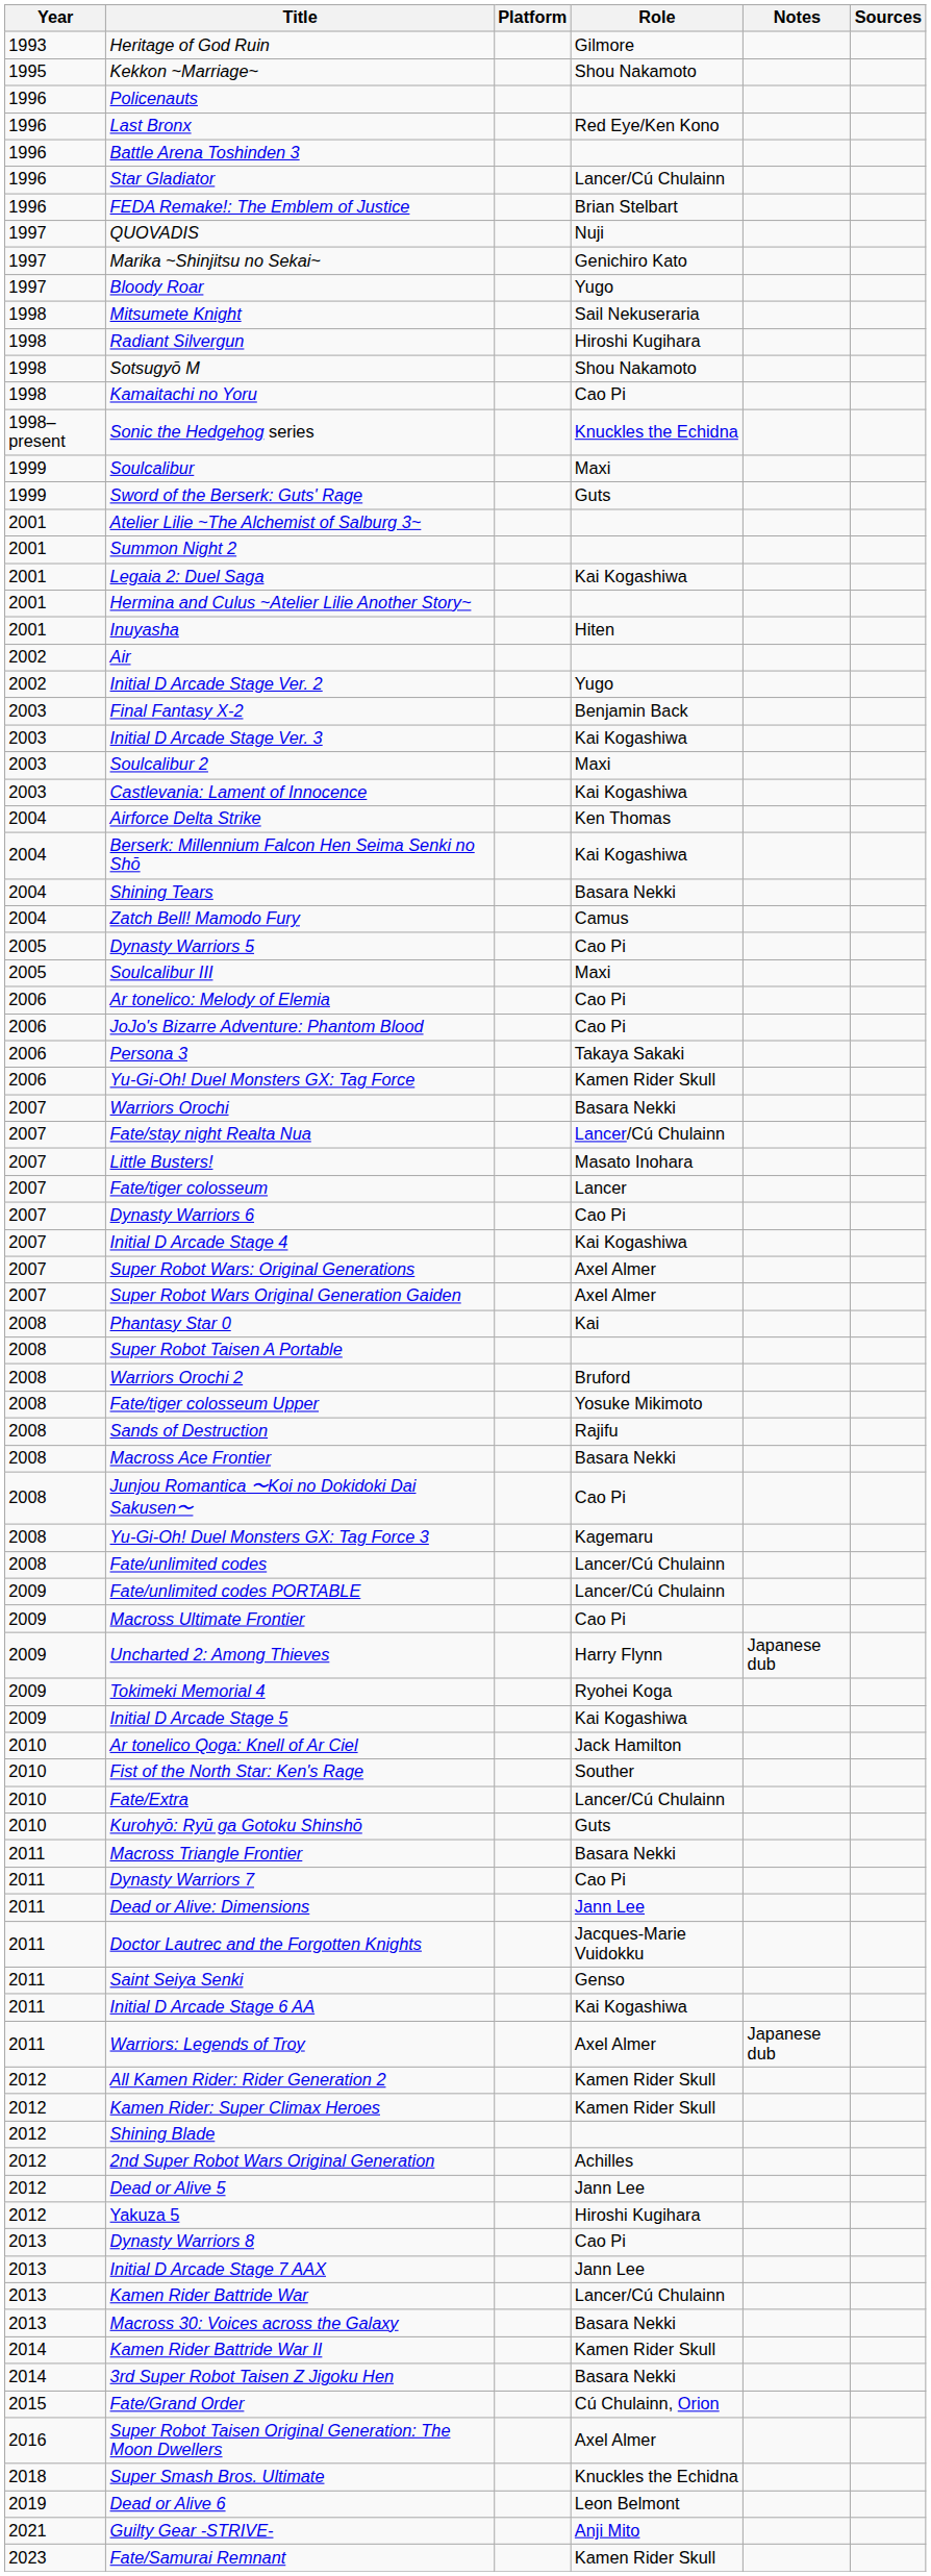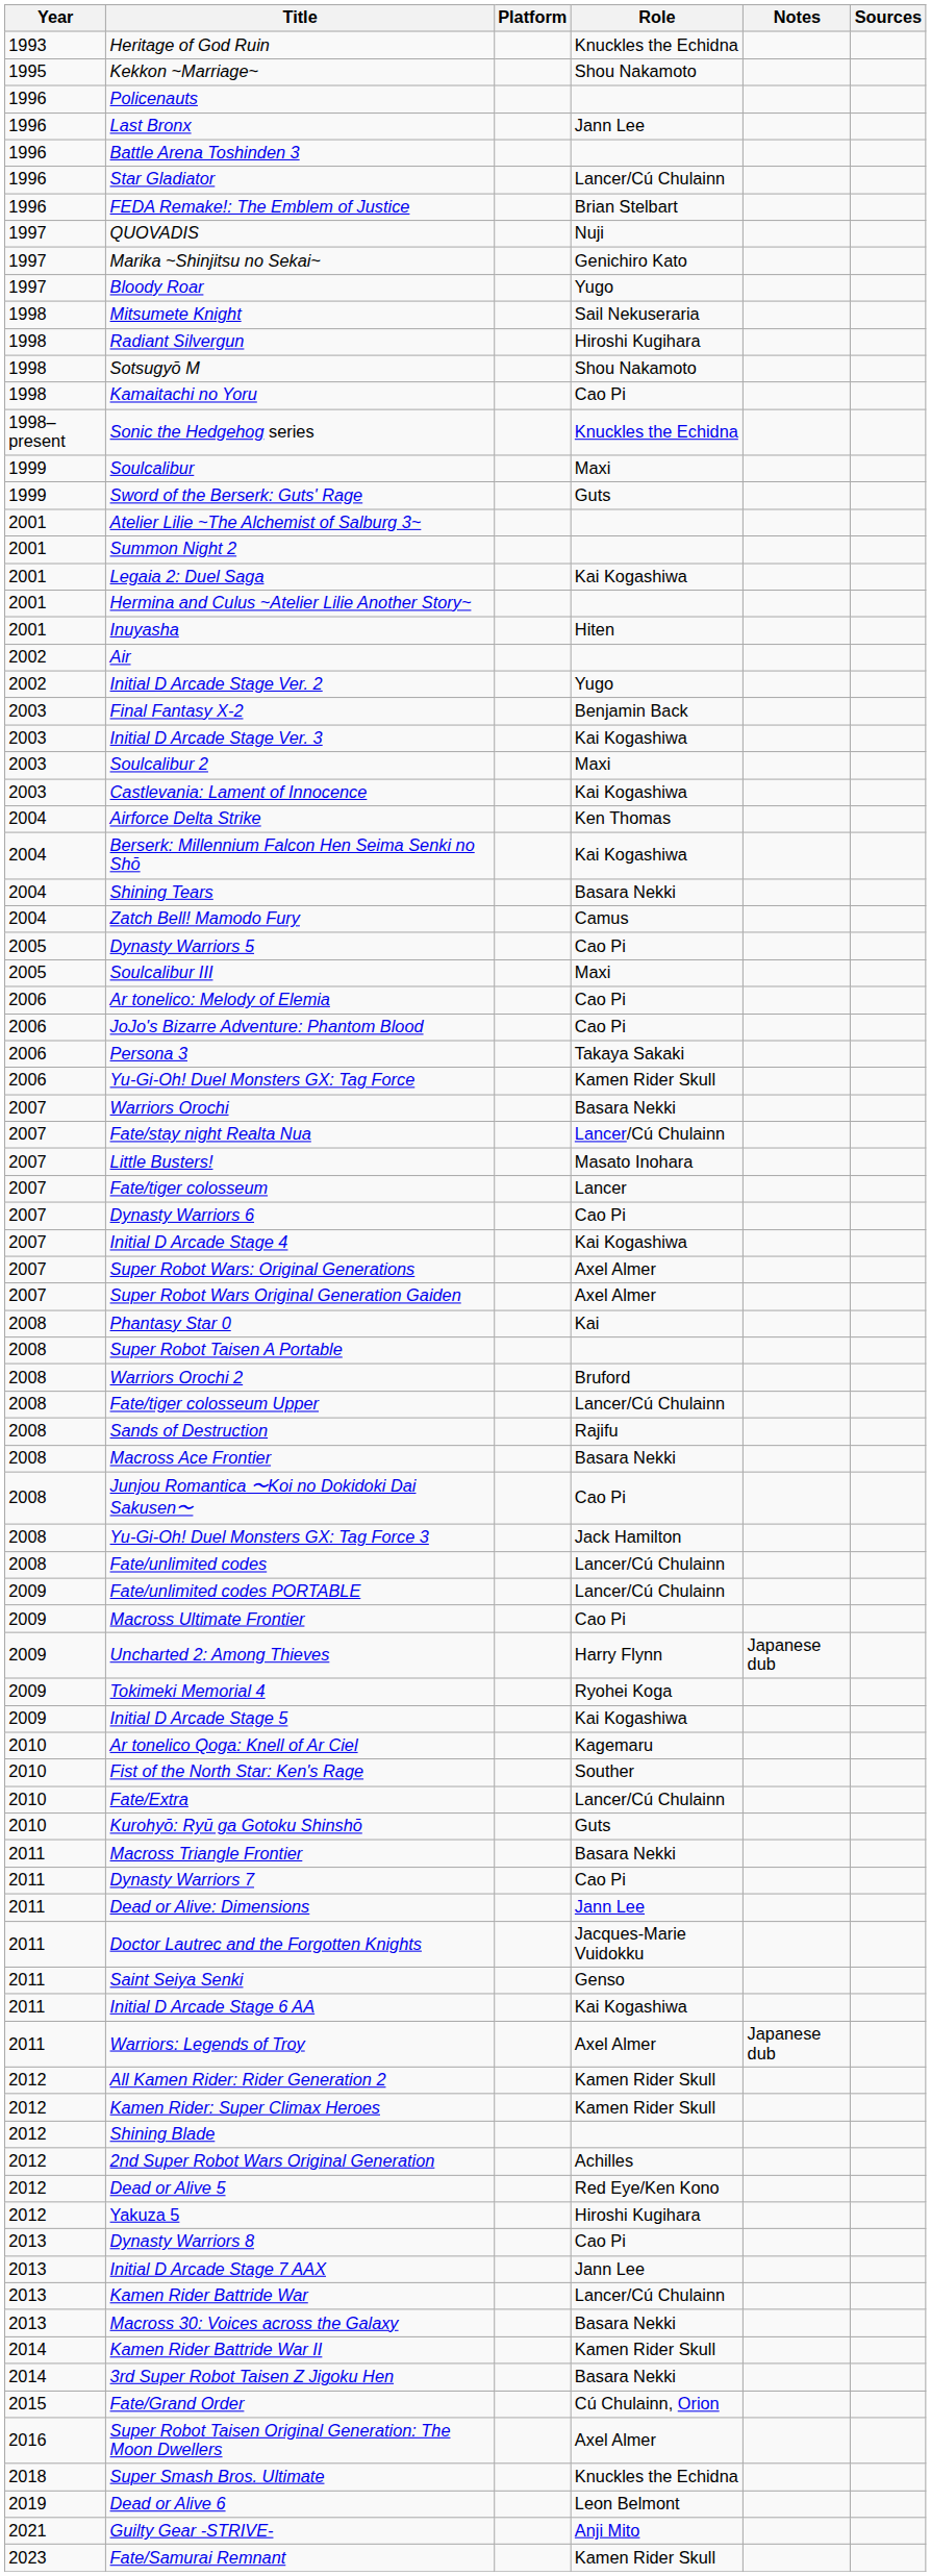 <table class="sortable wikitable" style="min-width: 80%;">
 <tr>
 <th>Year</th>
 <th>Title</th>
 <th>Platform</th>
 <th>Role</th>
 <th class="unsortable">Notes</th>
 <th class="unsortable">Sources</th>
 </tr>
 <tr>
 <td>1993</td>
 <td><em>Heritage of God Ruin</em></td>
 <td></td>
-<td>Gilmore</td>
+<td>Knuckles the Echidna</td>
 <td></td>
 <td></td>
 </tr>
 <tr>
 <td>1995</td>
 <td><em>Kekkon ~Marriage~</em></td>
 <td></td>
 <td>Shou Nakamoto</td>
 <td></td>
 <td></td>
 </tr>
 <tr>
 <td>1996</td>
 <td><em><a href='#'>Policenauts</a></em></td>
 <td></td>
 <td></td>
 <td></td>
 <td></td>
 </tr>
 <tr>
 <td>1996</td>
 <td><em><a href='#'>Last Bronx</a></em></td>
 <td></td>
-<td>Red Eye/Ken Kono</td>
+<td>Jann Lee</td>
 <td></td>
 <td></td>
 </tr>
 <tr>
 <td>1996</td>
 <td><em><a href='#'>Battle Arena Toshinden 3</a></em></td>
 <td></td>
 <td></td>
 <td></td>
 <td></td>
 </tr>
 <tr>
 <td>1996</td>
 <td><em><a href='#'>Star Gladiator</a></em></td>
 <td></td>
 <td>Lancer/Cú Chulainn</td>
 <td></td>
 <td></td>
 </tr>
 <tr>
 <td>1996</td>
 <td><em><a href='#'>FEDA Remake!: The Emblem of Justice</a></em></td>
 <td></td>
 <td>Brian Stelbart</td>
 <td></td>
 <td></td>
 </tr>
 <tr>
 <td>1997</td>
 <td><em>QUOVADIS</em></td>
 <td></td>
 <td>Nuji</td>
 <td></td>
 <td></td>
 </tr>
 <tr>
 <td>1997</td>
 <td><em>Marika ~Shinjitsu no Sekai~</em></td>
 <td></td>
 <td>Genichiro Kato</td>
 <td></td>
 <td></td>
 </tr>
 <tr>
 <td>1997</td>
 <td><em><a href='#'>Bloody Roar</a></em></td>
 <td></td>
 <td>Yugo</td>
 <td></td>
 <td></td>
 </tr>
 <tr>
 <td>1998</td>
 <td><em><a href='#'>Mitsumete Knight</a></em></td>
 <td></td>
 <td>Sail Nekuseraria</td>
 <td></td>
 <td></td>
 </tr>
 <tr>
 <td>1998</td>
 <td><em><a href='#'>Radiant Silvergun</a></em></td>
 <td></td>
 <td>Hiroshi Kugihara</td>
 <td></td>
 <td></td>
 </tr>
 <tr>
 <td>1998</td>
 <td><em>Sotsugyō M</em></td>
 <td></td>
 <td>Shou Nakamoto</td>
 <td></td>
 <td></td>
 </tr>
 <tr>
 <td>1998</td>
 <td><em><a href='#'>Kamaitachi no Yoru</a></em></td>
 <td></td>
 <td>Cao Pi</td>
 <td></td>
 <td></td>
 </tr>
 <tr>
 <td>1998–present</td>
 <td><em><a href='#'>Sonic the Hedgehog</a></em> series</td>
 <td></td>
 <td><a href='#'>Knuckles the Echidna</a></td>
 <td></td>
 <td></td>
 </tr>
 <tr>
 <td>1999</td>
 <td><em><a href='#'>Soulcalibur</a></em></td>
 <td></td>
 <td>Maxi</td>
 <td></td>
 <td></td>
 </tr>
 <tr>
 <td>1999</td>
 <td><em><a href='#'>Sword of the Berserk: Guts' Rage</a></em></td>
 <td></td>
 <td>Guts</td>
 <td></td>
 <td></td>
 </tr>
 <tr>
 <td>2001</td>
 <td><em><a href='#'>Atelier Lilie ~The Alchemist of Salburg 3~</a></em></td>
 <td></td>
 <td></td>
 <td></td>
 <td></td>
 </tr>
 <tr>
 <td>2001</td>
 <td><em><a href='#'>Summon Night 2</a></em></td>
 <td></td>
 <td></td>
 <td></td>
 <td></td>
 </tr>
 <tr>
 <td>2001</td>
 <td><em><a href='#'>Legaia 2: Duel Saga</a></em></td>
 <td></td>
 <td>Kai Kogashiwa</td>
 <td></td>
 <td></td>
 </tr>
 <tr>
 <td>2001</td>
 <td><em><a href='#'>Hermina and Culus ~Atelier Lilie Another Story~</a></em></td>
 <td></td>
 <td></td>
 <td></td>
 <td></td>
 </tr>
 <tr>
 <td>2001</td>
 <td><em><a href='#'>Inuyasha</a></em></td>
 <td></td>
 <td>Hiten</td>
 <td></td>
 <td></td>
 </tr>
 <tr>
 <td>2002</td>
 <td><em><a href='#'>Air</a></em></td>
 <td></td>
 <td></td>
 <td></td>
 <td></td>
 </tr>
 <tr>
 <td>2002</td>
 <td><em><a href='#'>Initial D Arcade Stage Ver. 2</a></em></td>
 <td></td>
 <td>Yugo</td>
 <td></td>
 <td></td>
 </tr>
 <tr>
 <td>2003</td>
 <td><em><a href='#'>Final Fantasy X-2</a></em></td>
 <td></td>
 <td>Benjamin Back</td>
 <td></td>
 <td></td>
 </tr>
 <tr>
 <td>2003</td>
 <td><em><a href='#'>Initial D Arcade Stage Ver. 3</a></em></td>
 <td></td>
 <td>Kai Kogashiwa</td>
 <td></td>
 <td></td>
 </tr>
 <tr>
 <td>2003</td>
 <td><em><a href='#'>Soulcalibur 2</a></em></td>
 <td></td>
 <td>Maxi</td>
 <td></td>
 <td></td>
 </tr>
 <tr>
 <td>2003</td>
 <td><em><a href='#'>Castlevania: Lament of Innocence</a></em></td>
 <td></td>
 <td>Kai Kogashiwa</td>
 <td></td>
 <td></td>
 </tr>
 <tr>
 <td>2004</td>
 <td><em><a href='#'>Airforce Delta Strike</a></em></td>
 <td></td>
 <td>Ken Thomas</td>
 <td></td>
 <td></td>
 </tr>
 <tr>
 <td>2004</td>
 <td><em><a href='#'>Berserk: Millennium Falcon Hen Seima Senki no Shō</a></em></td>
 <td></td>
 <td>Kai Kogashiwa</td>
 <td></td>
 <td></td>
 </tr>
 <tr>
 <td>2004</td>
 <td><em><a href='#'>Shining Tears</a></em></td>
 <td></td>
 <td>Basara Nekki</td>
 <td></td>
 <td></td>
 </tr>
 <tr>
 <td>2004</td>
 <td><em><a href='#'>Zatch Bell! Mamodo Fury</a></em></td>
 <td></td>
 <td>Camus</td>
 <td></td>
 <td></td>
 </tr>
 <tr>
 <td>2005</td>
 <td><em><a href='#'>Dynasty Warriors 5</a></em></td>
 <td></td>
 <td>Cao Pi</td>
 <td></td>
 <td></td>
 </tr>
 <tr>
 <td>2005</td>
 <td><em><a href='#'>Soulcalibur III</a></em></td>
 <td></td>
 <td>Maxi</td>
 <td></td>
 <td></td>
 </tr>
 <tr>
 <td>2006</td>
 <td><em><a href='#'>Ar tonelico: Melody of Elemia</a></em></td>
 <td></td>
 <td>Cao Pi</td>
 <td></td>
 <td></td>
 </tr>
 <tr>
 <td>2006</td>
 <td><em><a href='#'>JoJo's Bizarre Adventure: Phantom Blood</a></em></td>
 <td></td>
 <td>Cao Pi</td>
 <td></td>
 <td></td>
 </tr>
 <tr>
 <td>2006</td>
 <td><em><a href='#'>Persona 3</a></em></td>
 <td></td>
 <td>Takaya Sakaki</td>
 <td></td>
 <td></td>
 </tr>
 <tr>
 <td>2006</td>
 <td><em><a href='#'>Yu-Gi-Oh! Duel Monsters GX: Tag Force</a></em></td>
 <td></td>
 <td>Kamen Rider Skull</td>
 <td></td>
 <td></td>
 </tr>
 <tr>
 <td>2007</td>
 <td><em><a href='#'>Warriors Orochi</a></em></td>
 <td></td>
 <td>Basara Nekki</td>
 <td></td>
 <td></td>
 </tr>
 <tr>
 <td>2007</td>
 <td><em><a href='#'>Fate/stay night Realta Nua</a></em></td>
 <td></td>
 <td><a href='#'>Lancer</a>/Cú Chulainn</td>
 <td></td>
 <td></td>
 </tr>
 <tr>
 <td>2007</td>
 <td><em><a href='#'>Little Busters!</a></em></td>
 <td></td>
 <td>Masato Inohara</td>
 <td></td>
 <td></td>
 </tr>
 <tr>
 <td>2007</td>
 <td><em><a href='#'>Fate/tiger colosseum</a></em></td>
 <td></td>
 <td>Lancer</td>
 <td></td>
 <td></td>
 </tr>
 <tr>
 <td>2007</td>
 <td><em><a href='#'>Dynasty Warriors 6</a></em></td>
 <td></td>
 <td>Cao Pi</td>
 <td></td>
 <td></td>
 </tr>
 <tr>
 <td>2007</td>
 <td><em><a href='#'>Initial D Arcade Stage 4</a></em></td>
 <td></td>
 <td>Kai Kogashiwa</td>
 <td></td>
 <td></td>
 </tr>
 <tr>
 <td>2007</td>
 <td><em><a href='#'>Super Robot Wars: Original Generations</a></em></td>
 <td></td>
 <td>Axel Almer</td>
 <td></td>
 <td></td>
 </tr>
 <tr>
 <td>2007</td>
 <td><em><a href='#'>Super Robot Wars Original Generation Gaiden</a></em></td>
 <td></td>
 <td>Axel Almer</td>
 <td></td>
 <td></td>
 </tr>
 <tr>
 <td>2008</td>
 <td><em><a href='#'>Phantasy Star 0</a></em></td>
 <td></td>
 <td>Kai</td>
 <td></td>
 <td></td>
 </tr>
 <tr>
 <td>2008</td>
 <td><em><a href='#'>Super Robot Taisen A Portable</a></em></td>
 <td></td>
 <td></td>
 <td></td>
 <td></td>
 </tr>
 <tr>
 <td>2008</td>
 <td><em><a href='#'>Warriors Orochi 2</a></em></td>
 <td></td>
 <td>Bruford</td>
 <td></td>
 <td></td>
 </tr>
 <tr>
 <td>2008</td>
 <td><em><a href='#'>Fate/tiger colosseum Upper</a></em></td>
 <td></td>
-<td>Yosuke Mikimoto</td>
+<td>Lancer/Cú Chulainn</td>
 <td></td>
 <td></td>
 </tr>
 <tr>
 <td>2008</td>
 <td><em><a href='#'>Sands of Destruction</a></em></td>
 <td></td>
 <td>Rajifu</td>
 <td></td>
 <td></td>
 </tr>
 <tr>
 <td>2008</td>
 <td><em><a href='#'>Macross Ace Frontier</a></em></td>
 <td></td>
 <td>Basara Nekki</td>
 <td></td>
 <td></td>
 </tr>
 <tr>
 <td>2008</td>
 <td><em><a href='#'>Junjou Romantica 〜Koi no Dokidoki Dai Sakusen〜</a></em></td>
 <td></td>
 <td>Cao Pi</td>
 <td></td>
 <td></td>
 </tr>
 <tr>
 <td>2008</td>
 <td><em><a href='#'>Yu-Gi-Oh! Duel Monsters GX: Tag Force 3</a></em></td>
 <td></td>
-<td>Kagemaru</td>
+<td>Jack Hamilton</td>
 <td></td>
 <td></td>
 </tr>
 <tr>
 <td>2008</td>
 <td><em><a href='#'>Fate/unlimited codes</a></em></td>
 <td></td>
 <td>Lancer/Cú Chulainn</td>
 <td></td>
 <td></td>
 </tr>
 <tr>
 <td>2009</td>
 <td><em><a href='#'>Fate/unlimited codes PORTABLE</a></em></td>
 <td></td>
 <td>Lancer/Cú Chulainn</td>
 <td></td>
 <td></td>
 </tr>
 <tr>
 <td>2009</td>
 <td><em><a href='#'>Macross Ultimate Frontier</a></em></td>
 <td></td>
 <td>Cao Pi</td>
 <td></td>
 <td></td>
 </tr>
 <tr>
 <td>2009</td>
 <td><em><a href='#'>Uncharted 2: Among Thieves</a></em></td>
 <td></td>
 <td>Harry Flynn</td>
 <td>Japanese dub</td>
 <td></td>
 </tr>
 <tr>
 <td>2009</td>
 <td><em><a href='#'>Tokimeki Memorial 4</a></em></td>
 <td></td>
 <td>Ryohei Koga</td>
 <td></td>
 <td></td>
 </tr>
 <tr>
 <td>2009</td>
 <td><em><a href='#'>Initial D Arcade Stage 5</a></em></td>
 <td></td>
 <td>Kai Kogashiwa</td>
 <td></td>
 <td></td>
 </tr>
 <tr>
 <td>2010</td>
 <td><em><a href='#'>Ar tonelico Qoga: Knell of Ar Ciel</a></em></td>
 <td></td>
-<td>Jack Hamilton</td>
+<td>Kagemaru</td>
 <td></td>
 <td></td>
 </tr>
 <tr>
 <td>2010</td>
 <td><em><a href='#'>Fist of the North Star: Ken's Rage</a></em></td>
 <td></td>
 <td>Souther</td>
 <td></td>
 <td></td>
 </tr>
 <tr>
 <td>2010</td>
 <td><em><a href='#'>Fate/Extra</a></em></td>
 <td></td>
 <td>Lancer/Cú Chulainn</td>
 <td></td>
 <td></td>
 </tr>
 <tr>
 <td>2010</td>
 <td><em><a href='#'>Kurohyō: Ryū ga Gotoku Shinshō</a></em></td>
 <td></td>
 <td>Guts</td>
 <td></td>
 <td></td>
 </tr>
 <tr>
 <td>2011</td>
 <td><em><a href='#'>Macross Triangle Frontier</a></em></td>
 <td></td>
 <td>Basara Nekki</td>
 <td></td>
 <td></td>
 </tr>
 <tr>
 <td>2011</td>
 <td><em><a href='#'>Dynasty Warriors 7</a></em></td>
 <td></td>
 <td>Cao Pi</td>
 <td></td>
 <td></td>
 </tr>
 <tr>
 <td>2011</td>
 <td><em><a href='#'>Dead or Alive: Dimensions</a></em></td>
 <td></td>
 <td><a href='#'>Jann Lee</a></td>
 <td></td>
 <td></td>
 </tr>
 <tr>
 <td>2011</td>
 <td><em><a href='#'>Doctor Lautrec and the Forgotten Knights</a></em></td>
 <td></td>
 <td>Jacques-Marie Vuidokku</td>
 <td></td>
 <td></td>
 </tr>
 <tr>
 <td>2011</td>
 <td><em><a href='#'>Saint Seiya Senki</a></em></td>
 <td></td>
 <td>Genso</td>
 <td></td>
 <td></td>
 </tr>
 <tr>
 <td>2011</td>
 <td><em><a href='#'>Initial D Arcade Stage 6 AA</a></em></td>
 <td></td>
 <td>Kai Kogashiwa</td>
 <td></td>
 <td></td>
 </tr>
 <tr>
 <td>2011</td>
 <td><em><a href='#'>Warriors: Legends of Troy</a></em></td>
 <td></td>
 <td>Axel Almer</td>
 <td>Japanese dub</td>
 <td></td>
 </tr>
 <tr>
 <td>2012</td>
 <td><em><a href='#'>All Kamen Rider: Rider Generation 2</a></em></td>
 <td></td>
 <td>Kamen Rider Skull</td>
 <td></td>
 <td></td>
 </tr>
 <tr>
 <td>2012</td>
 <td><em><a href='#'>Kamen Rider: Super Climax Heroes</a></em></td>
 <td></td>
 <td>Kamen Rider Skull</td>
 <td></td>
 <td></td>
 </tr>
 <tr>
 <td>2012</td>
 <td><em><a href='#'>Shining Blade</a></em></td>
 <td></td>
 <td></td>
 <td></td>
 <td></td>
 </tr>
 <tr>
 <td>2012</td>
 <td><em><a href='#'>2nd Super Robot Wars Original Generation</a></em></td>
 <td></td>
 <td>Achilles</td>
 <td></td>
 <td></td>
 </tr>
 <tr>
 <td>2012</td>
 <td><em><a href='#'>Dead or Alive 5</a></em></td>
 <td></td>
-<td>Jann Lee</td>
+<td>Red Eye/Ken Kono</td>
 <td></td>
 <td></td>
 </tr>
 <tr>
 <td>2012</td>
 <td><a href='#'>Yakuza 5</a></td>
 <td></td>
 <td>Hiroshi Kugihara</td>
 <td></td>
 </tr>
 <tr>
 <td>2013</td>
 <td><em><a href='#'>Dynasty Warriors 8</a></em></td>
 <td></td>
 <td>Cao Pi</td>
 <td></td>
 <td></td>
 </tr>
 <tr>
 <td>2013</td>
 <td><em><a href='#'>Initial D Arcade Stage 7 AAX</a></em></td>
 <td></td>
 <td>Jann Lee</td>
 <td></td>
 <td></td>
 </tr>
 <tr>
 <td>2013</td>
 <td><em><a href='#'>Kamen Rider Battride War</a></em></td>
 <td></td>
 <td>Lancer/Cú Chulainn</td>
 <td></td>
 <td></td>
 </tr>
 <tr>
 <td>2013</td>
 <td><em><a href='#'>Macross 30: Voices across the Galaxy</a></em></td>
 <td></td>
 <td>Basara Nekki</td>
 <td></td>
 <td></td>
 </tr>
 <tr>
 <td>2014</td>
 <td><em><a href='#'>Kamen Rider Battride War II</a></em></td>
 <td></td>
 <td>Kamen Rider Skull</td>
 <td></td>
 <td></td>
 </tr>
 <tr>
 <td>2014</td>
 <td><em><a href='#'>3rd Super Robot Taisen Z Jigoku Hen</a></em></td>
 <td></td>
 <td>Basara Nekki</td>
 <td></td>
 <td></td>
 </tr>
 <tr>
 <td>2015</td>
 <td><em><a href='#'>Fate/Grand Order</a></em></td>
 <td></td>
 <td>Cú Chulainn, <a href='#'>Orion</a></td>
 <td></td>
 <td></td>
 </tr>
 <tr>
 <td>2016</td>
 <td><em><a href='#'>Super Robot Taisen Original Generation:  The Moon Dwellers</a></em></td>
 <td></td>
 <td>Axel Almer</td>
 <td></td>
 <td></td>
 </tr>
 <tr>
 <td>2018</td>
 <td><em><a href='#'>Super Smash Bros. Ultimate</a></em></td>
 <td></td>
 <td>Knuckles the Echidna</td>
 <td></td>
 <td></td>
 </tr>
 <tr>
 <td>2019</td>
 <td><em><a href='#'>Dead or Alive 6</a></em></td>
 <td></td>
 <td>Leon Belmont</td>
 <td></td>
 <td></td>
 </tr>
 <tr>
 <td>2021</td>
 <td><em><a href='#'>Guilty Gear -STRIVE-</a></em></td>
 <td></td>
 <td><a href='#'>Anji Mito</a></td>
 <td></td>
 <td></td>
 </tr>
 <tr>
 <td>2023</td>
 <td><em><a href='#'>Fate/Samurai Remnant</a></em></td>
 <td></td>
 <td>Kamen Rider Skull</td>
 <td></td>
 <td></td>
 </tr>
 </table>
